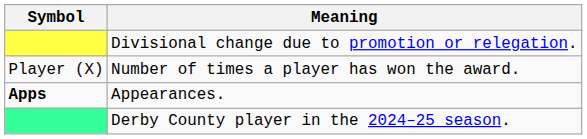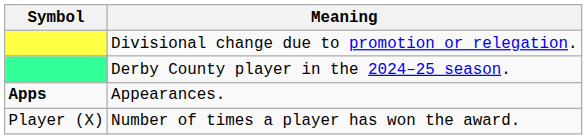 <table Class="wikitable">
 <tr>
 <th scope=col>Symbol</th>
 <th scope=col>Meaning</th>
 </tr>
 <tr>
 <td style="background:#ff4;"></td>
 <td>Divisional change due to <a href='#'>promotion or relegation</a>.</td>
 </tr>
 <tr>
-<td>Player (X)</td>
-<td>Number of times a player has won the award.</td>
+<td style="background:#3f9;"></td>
+<td>Derby County player in the <a href='#'>2024–25 season</a>.</td>
 </tr>
 <tr>
 <td><strong>Apps</strong></td>
 <td>Appearances.</td>
 </tr>
 <tr>
-<td style="background:#3f9;"></td>
-<td>Derby County player in the <a href='#'>2024–25 season</a>.</td>
+<td>Player (X)</td>
+<td>Number of times a player has won the award.</td>
 </tr>
 </table>
